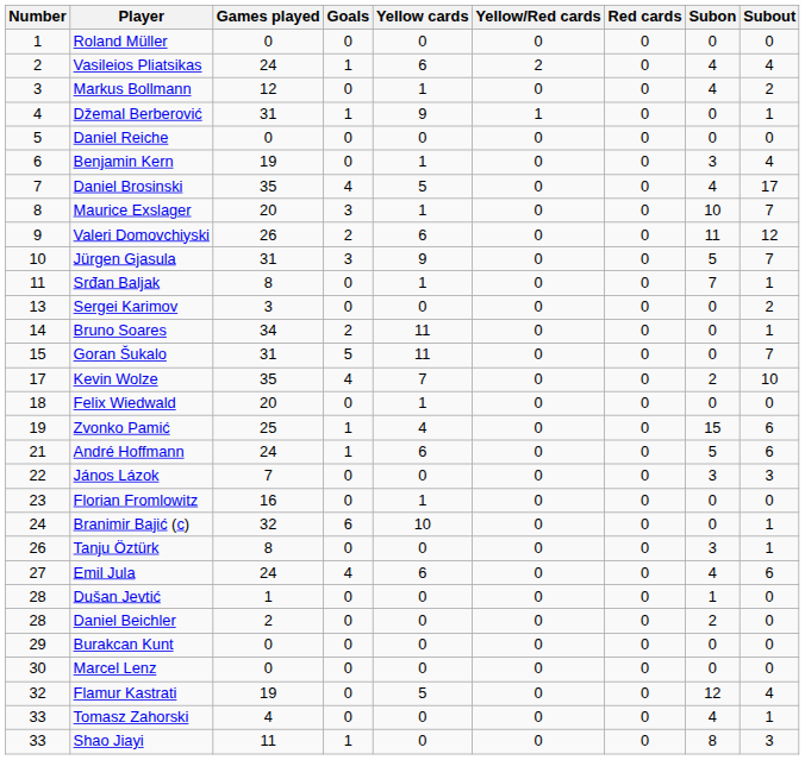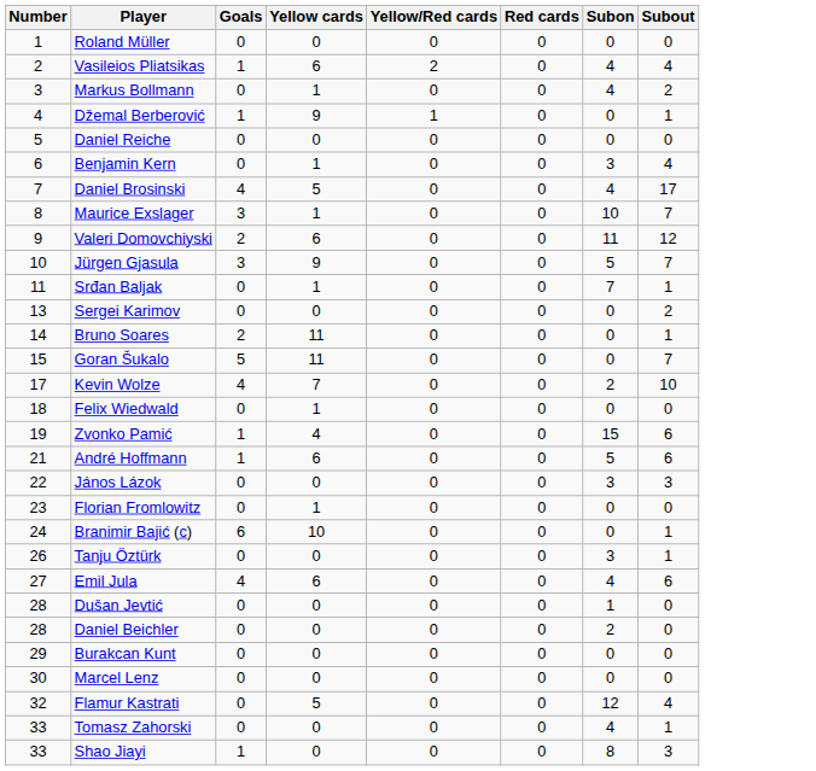 <table class="wikitable" style="text-align:center">
 <tr>
 <th>Number</th>
 <th>Player</th>
-<th>Games played</th>
 <th>Goals</th>
 <th>Yellow cards</th>
 <th>Yellow/Red cards</th>
 <th>Red cards</th>
 <th>Subon</th>
 <th>Subout</th>
 </tr>
 <tr>
 <td>1</td>
 <td align=left><a href='#'>Roland Müller</a></td>
 <td>0</td>
 <td>0</td>
 <td>0</td>
 <td>0</td>
 <td>0</td>
 <td>0</td>
-<td>0</td>
 </tr>
 <tr>
 <td>2</td>
 <td align=left><a href='#'>Vasileios Pliatsikas</a></td>
-<td>24</td>
 <td>1</td>
 <td>6</td>
 <td>2</td>
 <td>0</td>
 <td>4</td>
 <td>4</td>
 </tr>
 <tr>
 <td>3</td>
 <td align=left><a href='#'>Markus Bollmann</a></td>
-<td>12</td>
 <td>0</td>
 <td>1</td>
 <td>0</td>
 <td>0</td>
 <td>4</td>
 <td>2</td>
 </tr>
 <tr>
 <td>4</td>
 <td align=left><a href='#'>Džemal Berberović</a></td>
-<td>31</td>
 <td>1</td>
 <td>9</td>
 <td>1</td>
 <td>0</td>
 <td>0</td>
 <td>1</td>
 </tr>
 <tr>
 <td>5</td>
 <td align=left><a href='#'>Daniel Reiche</a></td>
 <td>0</td>
 <td>0</td>
 <td>0</td>
 <td>0</td>
 <td>0</td>
 <td>0</td>
-<td>0</td>
 </tr>
 <tr>
 <td>6</td>
 <td align=left><a href='#'>Benjamin Kern</a></td>
-<td>19</td>
 <td>0</td>
 <td>1</td>
 <td>0</td>
 <td>0</td>
 <td>3</td>
 <td>4</td>
 </tr>
 <tr>
 <td>7</td>
 <td align=left><a href='#'>Daniel Brosinski</a></td>
-<td>35</td>
 <td>4</td>
 <td>5</td>
 <td>0</td>
 <td>0</td>
 <td>4</td>
 <td>17</td>
 </tr>
 <tr>
 <td>8</td>
 <td align=left><a href='#'>Maurice Exslager</a></td>
-<td>20</td>
 <td>3</td>
 <td>1</td>
 <td>0</td>
 <td>0</td>
 <td>10</td>
 <td>7</td>
 </tr>
 <tr>
 <td>9</td>
 <td align=left><a href='#'>Valeri Domovchiyski</a></td>
-<td>26</td>
 <td>2</td>
 <td>6</td>
 <td>0</td>
 <td>0</td>
 <td>11</td>
 <td>12</td>
 </tr>
 <tr>
 <td>10</td>
 <td align=left><a href='#'>Jürgen Gjasula</a></td>
-<td>31</td>
 <td>3</td>
 <td>9</td>
 <td>0</td>
 <td>0</td>
 <td>5</td>
 <td>7</td>
 </tr>
 <tr>
 <td>11</td>
 <td align=left><a href='#'>Srđan Baljak</a></td>
-<td>8</td>
 <td>0</td>
 <td>1</td>
 <td>0</td>
 <td>0</td>
 <td>7</td>
 <td>1</td>
 </tr>
 <tr>
 <td>13</td>
 <td align=left><a href='#'>Sergei Karimov</a></td>
-<td>3</td>
 <td>0</td>
 <td>0</td>
 <td>0</td>
 <td>0</td>
 <td>0</td>
 <td>2</td>
 </tr>
 <tr>
 <td>14</td>
 <td align=left><a href='#'>Bruno Soares</a></td>
-<td>34</td>
 <td>2</td>
 <td>11</td>
 <td>0</td>
 <td>0</td>
 <td>0</td>
 <td>1</td>
 </tr>
 <tr>
 <td>15</td>
 <td align=left><a href='#'>Goran Šukalo</a></td>
-<td>31</td>
 <td>5</td>
 <td>11</td>
 <td>0</td>
 <td>0</td>
 <td>0</td>
 <td>7</td>
 </tr>
 <tr>
 <td>17</td>
 <td align=left><a href='#'>Kevin Wolze</a></td>
-<td>35</td>
 <td>4</td>
 <td>7</td>
 <td>0</td>
 <td>0</td>
 <td>2</td>
 <td>10</td>
 </tr>
 <tr>
 <td>18</td>
 <td align=left><a href='#'>Felix Wiedwald</a></td>
-<td>20</td>
 <td>0</td>
 <td>1</td>
 <td>0</td>
 <td>0</td>
 <td>0</td>
 <td>0</td>
 </tr>
 <tr>
 <td>19</td>
 <td align=left><a href='#'>Zvonko Pamić</a></td>
-<td>25</td>
 <td>1</td>
 <td>4</td>
 <td>0</td>
 <td>0</td>
 <td>15</td>
 <td>6</td>
 </tr>
 <tr>
 <td>21</td>
 <td align=left><a href='#'>André Hoffmann</a></td>
-<td>24</td>
 <td>1</td>
 <td>6</td>
 <td>0</td>
 <td>0</td>
 <td>5</td>
 <td>6</td>
 </tr>
 <tr>
 <td>22</td>
 <td align=left><a href='#'>János Lázok</a></td>
-<td>7</td>
 <td>0</td>
 <td>0</td>
 <td>0</td>
 <td>0</td>
 <td>3</td>
 <td>3</td>
 </tr>
 <tr>
 <td>23</td>
 <td align=left><a href='#'>Florian Fromlowitz</a></td>
-<td>16</td>
 <td>0</td>
 <td>1</td>
 <td>0</td>
 <td>0</td>
 <td>0</td>
 <td>0</td>
 </tr>
 <tr>
 <td>24</td>
 <td align=left><a href='#'>Branimir Bajić</a> (<a href='#'>c</a>)</td>
-<td>32</td>
 <td>6</td>
 <td>10</td>
 <td>0</td>
 <td>0</td>
 <td>0</td>
 <td>1</td>
 </tr>
 <tr>
 <td>26</td>
 <td align=left><a href='#'>Tanju Öztürk</a></td>
-<td>8</td>
 <td>0</td>
 <td>0</td>
 <td>0</td>
 <td>0</td>
 <td>3</td>
 <td>1</td>
 </tr>
 <tr>
 <td>27</td>
 <td align=left><a href='#'>Emil Jula</a></td>
-<td>24</td>
 <td>4</td>
 <td>6</td>
 <td>0</td>
 <td>0</td>
 <td>4</td>
 <td>6</td>
 </tr>
 <tr>
 <td>28</td>
 <td align=left><a href='#'>Dušan Jevtić</a></td>
-<td>1</td>
 <td>0</td>
 <td>0</td>
 <td>0</td>
 <td>0</td>
 <td>1</td>
 <td>0</td>
 </tr>
 <tr>
 <td>28</td>
 <td align=left><a href='#'>Daniel Beichler</a></td>
-<td>2</td>
 <td>0</td>
 <td>0</td>
 <td>0</td>
 <td>0</td>
 <td>2</td>
 <td>0</td>
 </tr>
 <tr>
 <td>29</td>
 <td align=left><a href='#'>Burakcan Kunt</a></td>
 <td>0</td>
 <td>0</td>
 <td>0</td>
 <td>0</td>
 <td>0</td>
 <td>0</td>
-<td>0</td>
 </tr>
 <tr>
 <td>30</td>
 <td align=left><a href='#'>Marcel Lenz</a></td>
 <td>0</td>
 <td>0</td>
 <td>0</td>
 <td>0</td>
 <td>0</td>
 <td>0</td>
-<td>0</td>
 </tr>
 <tr>
 <td>32</td>
 <td align=left><a href='#'>Flamur Kastrati</a></td>
-<td>19</td>
 <td>0</td>
 <td>5</td>
 <td>0</td>
 <td>0</td>
 <td>12</td>
 <td>4</td>
 </tr>
 <tr>
 <td>33</td>
 <td align=left><a href='#'>Tomasz Zahorski</a></td>
-<td>4</td>
 <td>0</td>
 <td>0</td>
 <td>0</td>
 <td>0</td>
 <td>4</td>
 <td>1</td>
 </tr>
 <tr>
 <td>33</td>
 <td align=left><a href='#'>Shao Jiayi</a></td>
-<td>11</td>
 <td>1</td>
 <td>0</td>
 <td>0</td>
 <td>0</td>
 <td>8</td>
 <td>3</td>
 </tr>
 </table>
